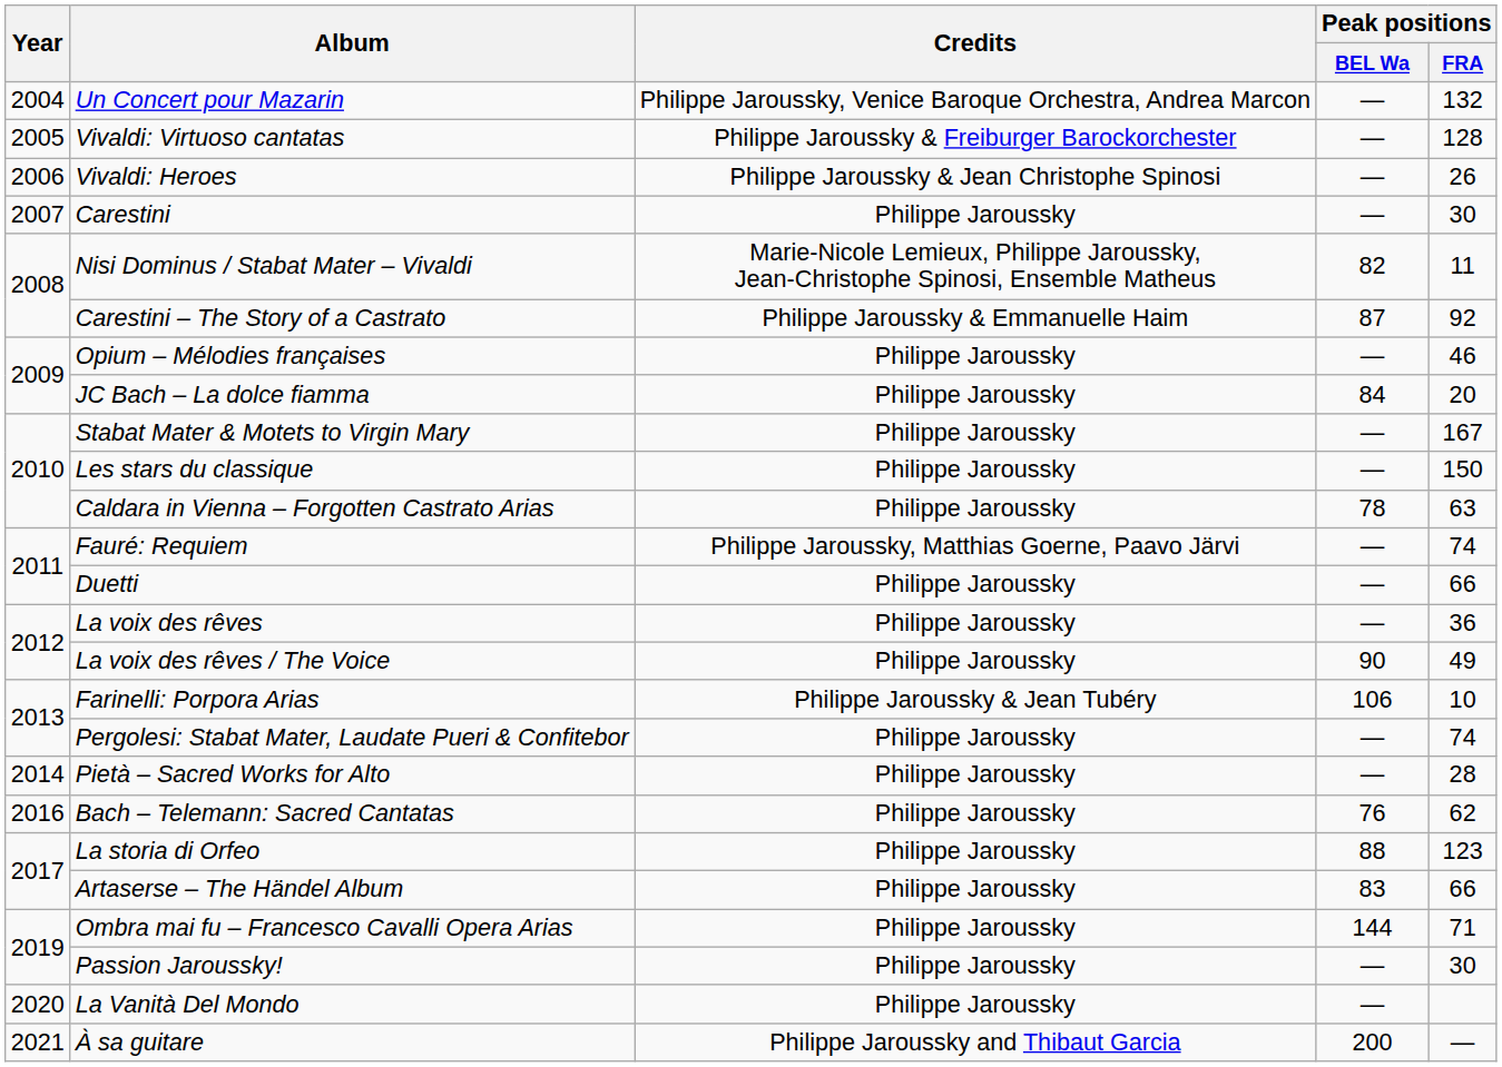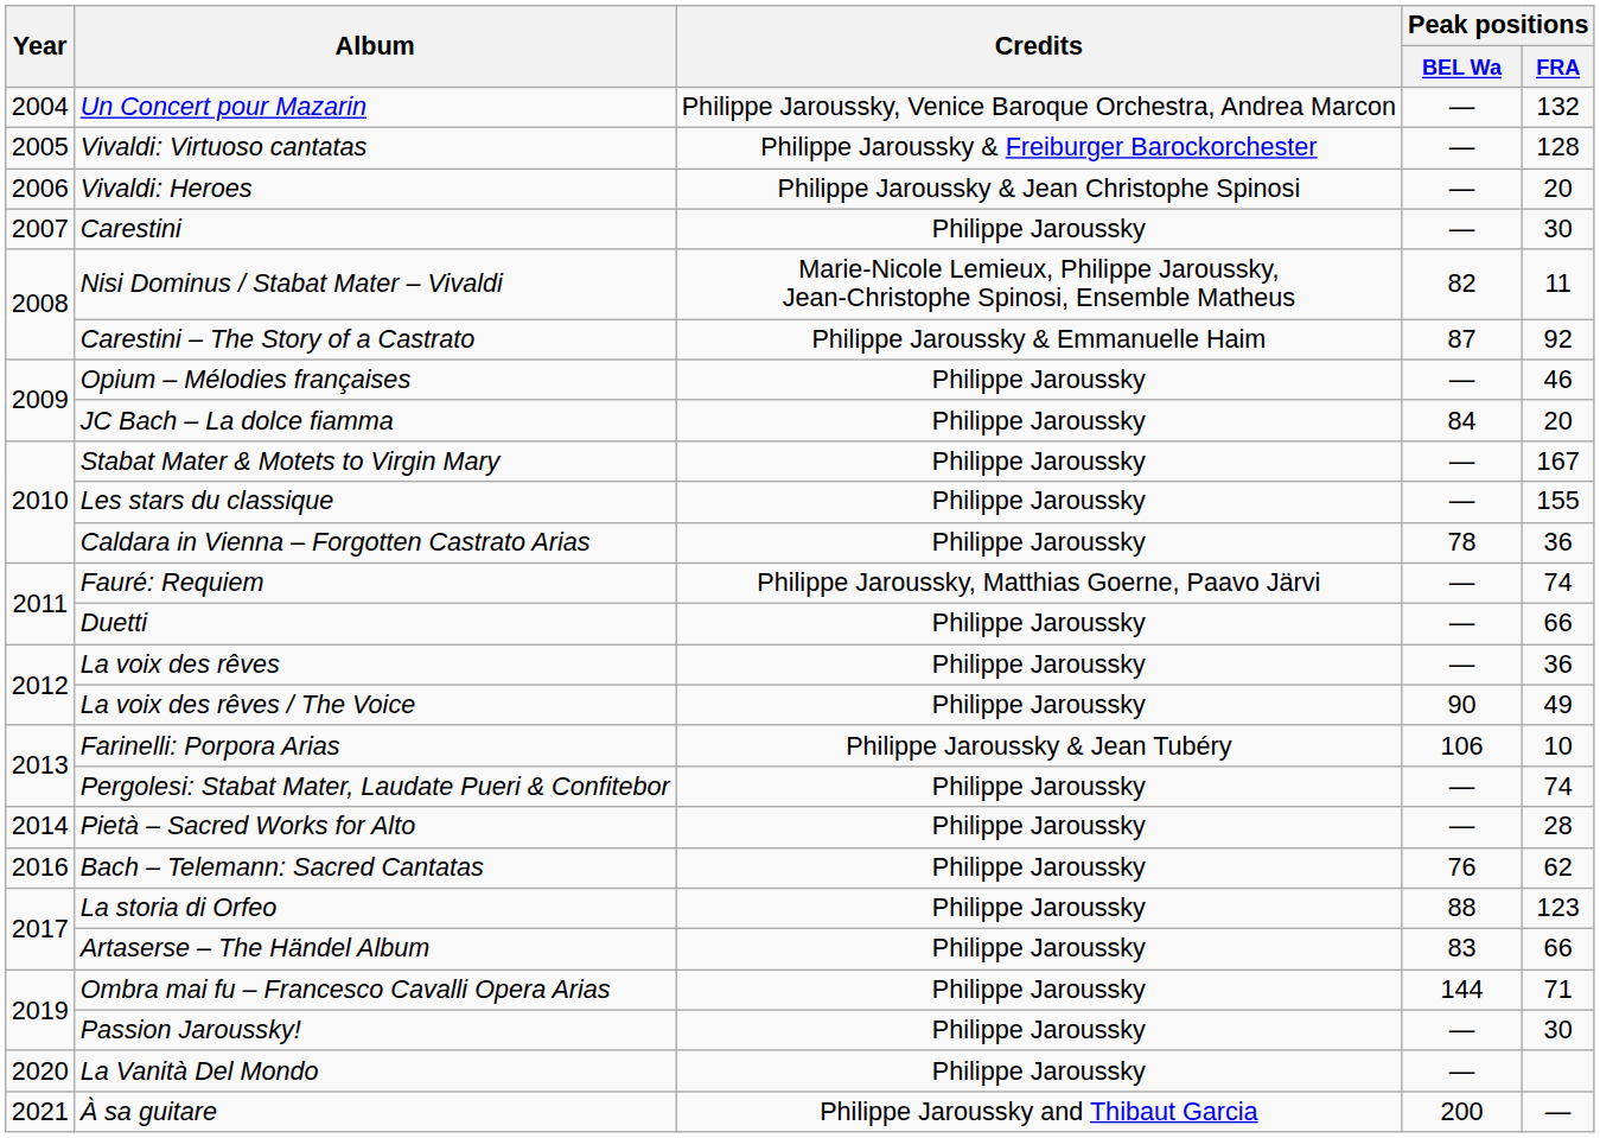 <table class="wikitable">
 <tr>
 <th align="center" rowspan="2">Year</th>
 <th align="center" rowspan="2">Album</th>
 <th align="center" rowspan="2">Credits</th>
 <th align="center" colspan="2">Peak positions</th>
 </tr>
 <tr>
 <th><small><a href='#'>BEL Wa</a></small></th>
 <th><small><a href='#'>FRA</a></small></th>
 </tr>
 <tr>
 <td align="center">2004</td>
 <td><em><a href='#'>Un Concert pour Mazarin</a></em></td>
 <td align="center">Philippe Jaroussky, Venice Baroque Orchestra, Andrea Marcon</td>
 <td align="center">—</td>
 <td align="center">132</td>
 </tr>
 <tr>
 <td align="center">2005</td>
 <td><em>Vivaldi: Virtuoso cantatas</em></td>
 <td align="center">Philippe Jaroussky & <a href='#'>Freiburger Barockorchester</a></td>
 <td align="center">—</td>
 <td align="center">128</td>
 </tr>
 <tr>
 <td align="center">2006</td>
 <td><em>Vivaldi: Heroes</em></td>
 <td align="center">Philippe Jaroussky & Jean Christophe Spinosi</td>
 <td align="center">—</td>
-<td align="center">26</td>
+<td align="center">20</td>
 </tr>
 <tr>
 <td align="center">2007</td>
 <td><em>Carestini</em></td>
 <td align="center">Philippe Jaroussky</td>
 <td align="center">—</td>
 <td align="center">30</td>
 </tr>
 <tr>
 <td align="center" rowspan="2">2008</td>
 <td><em>Nisi Dominus / Stabat Mater – Vivaldi</em></td>
 <td align="center">Marie-Nicole Lemieux, Philippe Jaroussky, <br>Jean-Christophe Spinosi, Ensemble Matheus</td>
 <td align="center">82</td>
 <td align="center">11</td>
 </tr>
 <tr>
 <td><em>Carestini – The Story of a Castrato</em></td>
 <td align="center">Philippe Jaroussky & Emmanuelle Haim</td>
 <td align="center">87</td>
 <td align="center">92</td>
 </tr>
 <tr>
 <td align="center" rowspan="2">2009</td>
 <td><em>Opium – Mélodies françaises</em></td>
 <td align="center">Philippe Jaroussky</td>
 <td align="center">—</td>
 <td align="center">46</td>
 </tr>
 <tr>
 <td><em>JC Bach – La dolce fiamma</em></td>
 <td align="center">Philippe Jaroussky</td>
 <td align="center">84</td>
 <td align="center">20</td>
 </tr>
 <tr>
 <td align="center" rowspan="3">2010</td>
 <td><em>Stabat Mater & Motets to Virgin Mary</em></td>
 <td align="center">Philippe Jaroussky</td>
 <td align="center">—</td>
 <td align="center">167</td>
 </tr>
 <tr>
 <td><em>Les stars du classique</em></td>
 <td align="center">Philippe Jaroussky</td>
 <td align="center">—</td>
-<td align="center">150</td>
+<td align="center">155</td>
 </tr>
 <tr>
 <td><em>Caldara in Vienna – Forgotten Castrato Arias</em></td>
 <td align="center">Philippe Jaroussky</td>
 <td align="center">78</td>
-<td align="center">63</td>
+<td align="center">36</td>
 </tr>
 <tr>
 <td align="center" rowspan="2">2011</td>
 <td><em>Fauré: Requiem</em></td>
 <td align="center">Philippe Jaroussky, Matthias Goerne, Paavo Järvi</td>
 <td align="center">—</td>
 <td align="center">74</td>
 </tr>
 <tr>
 <td><em>Duetti</em></td>
 <td align="center">Philippe Jaroussky</td>
 <td align="center">—</td>
 <td align="center">66</td>
 </tr>
 <tr>
 <td align="center" rowspan="2">2012</td>
 <td><em>La voix des rêves</em></td>
 <td align="center">Philippe Jaroussky</td>
 <td align="center">—</td>
 <td align="center">36</td>
 </tr>
 <tr>
 <td><em>La voix des rêves / The Voice</em></td>
 <td align="center">Philippe Jaroussky</td>
 <td align="center">90</td>
 <td align="center">49</td>
 </tr>
 <tr>
 <td align="center" rowspan="2">2013</td>
 <td><em>Farinelli: Porpora Arias</em></td>
 <td align="center">Philippe Jaroussky & Jean Tubéry</td>
 <td align="center">106</td>
 <td align="center">10</td>
 </tr>
 <tr>
 <td><em>Pergolesi: Stabat Mater, Laudate Pueri & Confitebor</em></td>
 <td align="center">Philippe Jaroussky</td>
 <td align="center">—</td>
 <td align="center">74</td>
 </tr>
 <tr>
 <td align="center">2014</td>
 <td><em>Pietà – Sacred Works for Alto</em></td>
 <td align="center">Philippe Jaroussky</td>
 <td align="center">—</td>
 <td align="center">28</td>
 </tr>
 <tr>
 <td align="center">2016</td>
 <td><em>Bach – Telemann: Sacred Cantatas</em></td>
 <td align="center">Philippe Jaroussky</td>
 <td align="center">76</td>
 <td align="center">62</td>
 </tr>
 <tr>
 <td align="center" rowspan="2">2017</td>
 <td><em>La storia di Orfeo</em></td>
 <td align="center">Philippe Jaroussky</td>
 <td align="center">88</td>
 <td align="center">123</td>
 </tr>
 <tr>
 <td><em>Artaserse – The Händel Album</em></td>
 <td align="center">Philippe Jaroussky</td>
 <td align="center">83</td>
 <td align="center">66</td>
 </tr>
 <tr>
 <td align="center" rowspan="2">2019</td>
 <td><em>Ombra mai fu – Francesco Cavalli Opera Arias</em></td>
 <td align="center">Philippe Jaroussky</td>
 <td align="center">144</td>
 <td align="center">71</td>
 </tr>
 <tr>
 <td><em>Passion Jaroussky!</em></td>
 <td align="center">Philippe Jaroussky</td>
 <td align="center">—</td>
 <td align="center">30</td>
 </tr>
 <tr>
 <td align="center">2020</td>
 <td><em>La Vanità Del Mondo</em></td>
 <td align="center">Philippe Jaroussky</td>
 <td align="center">—</td>
 </tr>
 <tr>
 <td align="center">2021</td>
 <td><em>À sa guitare</em></td>
 <td align="center">Philippe Jaroussky and <a href='#'>Thibaut Garcia</a></td>
 <td align="center">200</td>
 <td align="center">—</td>
 </tr>
 </table>
